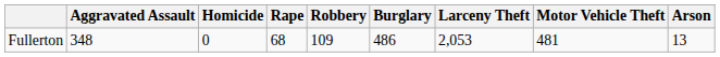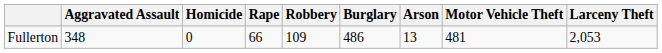 <table class="wikitable">
 <tr>
 <th></th>
 <th>Aggravated Assault</th>
 <th>Homicide</th>
 <th>Rape</th>
 <th>Robbery</th>
 <th>Burglary</th>
+<th>Arson</th>
+<th>Motor Vehicle Theft</th>
 <th>Larceny Theft</th>
-<th>Motor Vehicle Theft</th>
-<th>Arson</th>
 </tr>
 <tr>
 <td>Fullerton</td>
 <td>348</td>
 <td>0</td>
-<td>68</td>
+<td>66</td>
 <td>109</td>
 <td>486</td>
+<td>13</td>
+<td>481</td>
 <td>2,053</td>
-<td>481</td>
-<td>13</td>
 </tr>
 </table>
